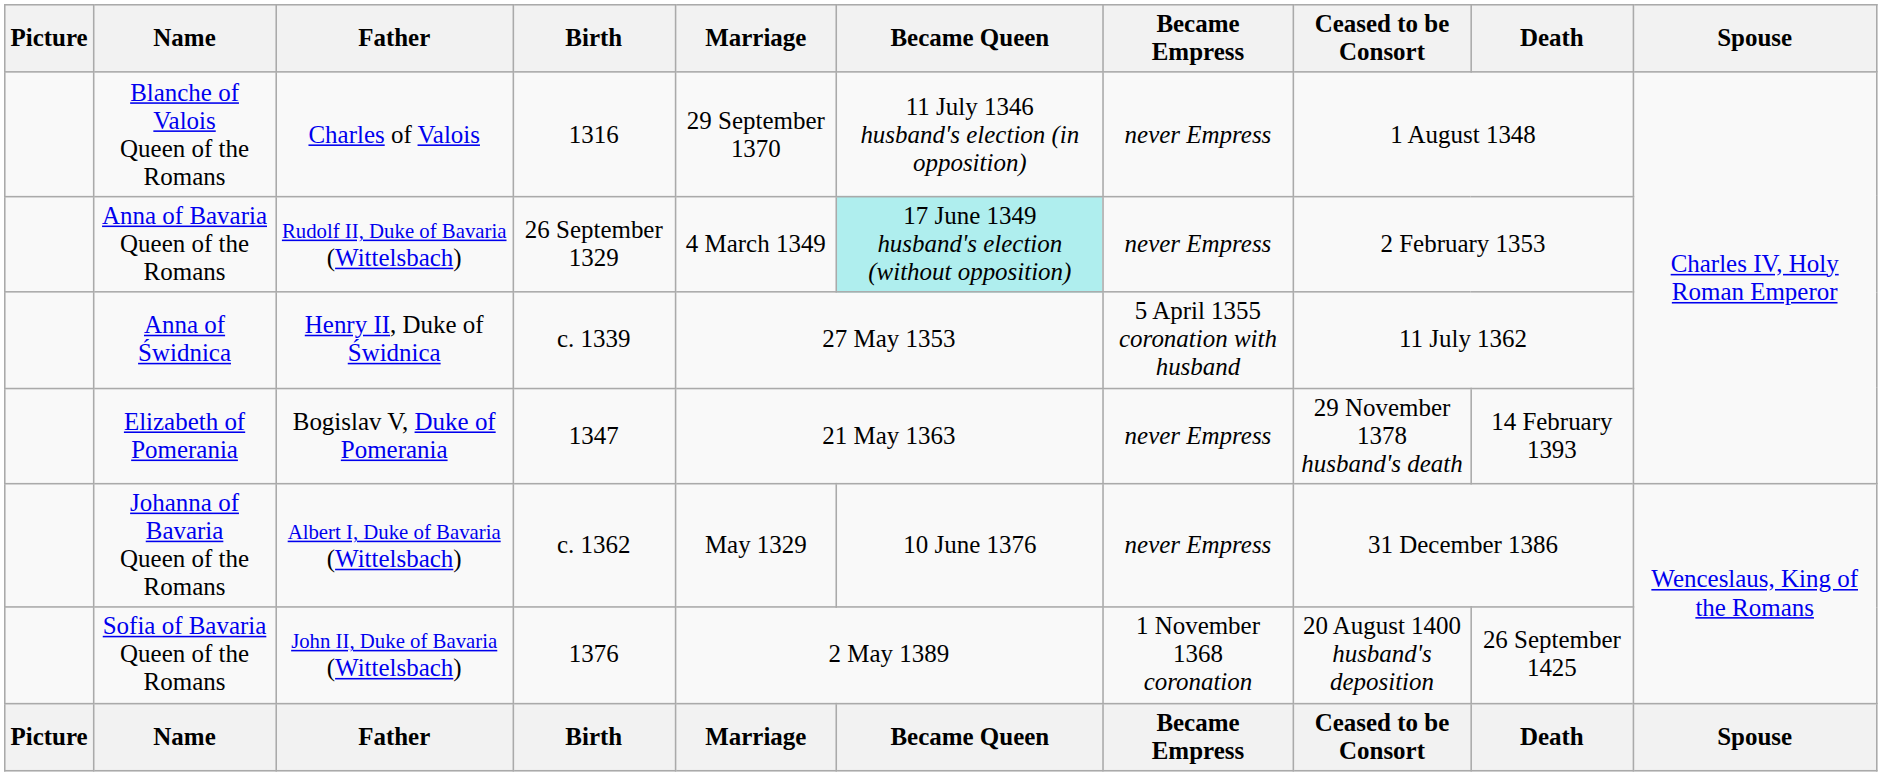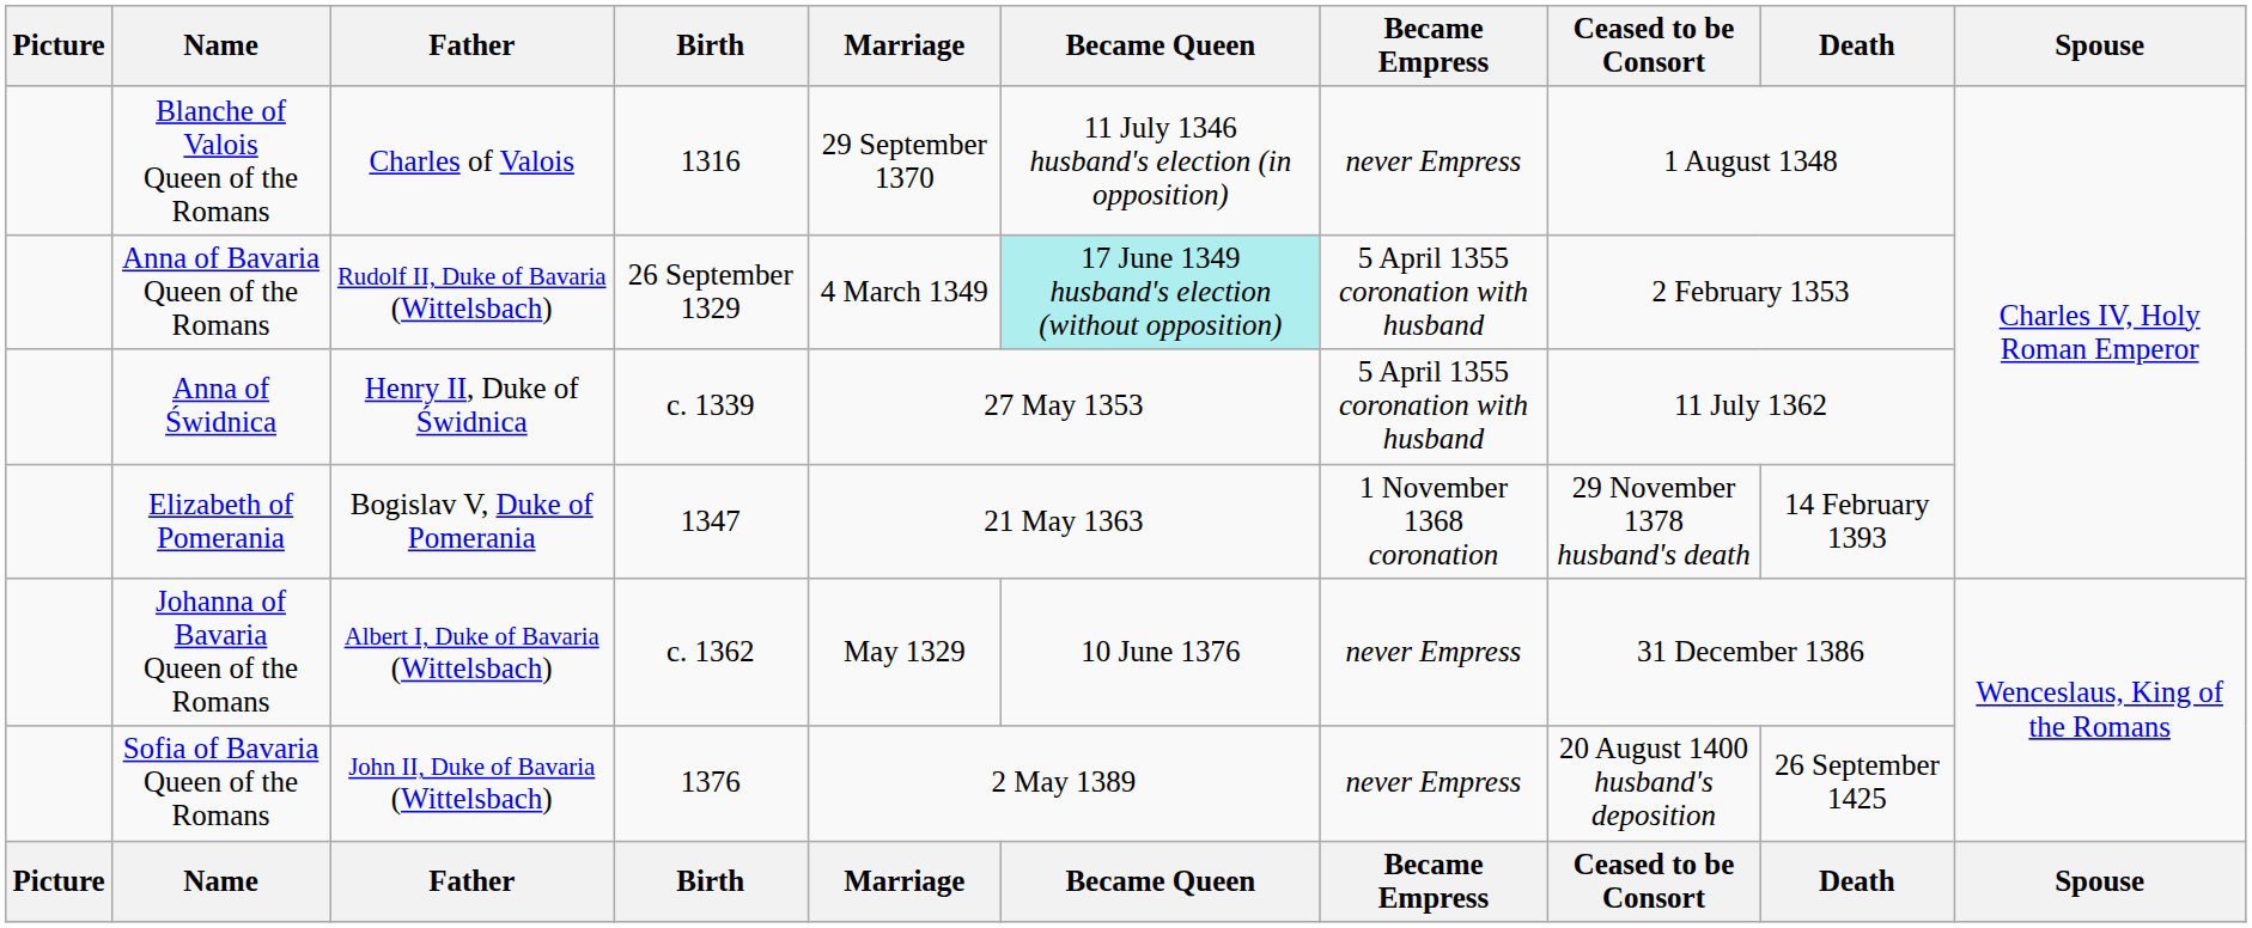 <table width=95% class="wikitable">
 <tr>
 <th>Picture</th>
 <th>Name</th>
 <th>Father</th>
 <th>Birth</th>
 <th>Marriage</th>
 <th>Became Queen</th>
 <th>Became Empress</th>
 <th>Ceased to be Consort</th>
 <th>Death</th>
 <th>Spouse</th>
 </tr>
 <tr>
 <td align=center></td>
 <td align=center><a href='#'>Blanche of Valois</a><br>Queen of the Romans</td>
 <td align="center"><a href='#'>Charles</a> of <a href='#'>Valois</a></td>
 <td align="center">1316</td>
 <td align="center">29 September 1370</td>
 <td align="center">11 July 1346<br><em>husband's election (in opposition)</em></td>
 <td align="center"><em>never Empress</em></td>
 <td align="center" colspan="2">1 August 1348</td>
 <td align="center" rowspan="4"><a href='#'>Charles IV, Holy Roman Emperor</a></td>
 </tr>
 <tr>
 <td align=center></td>
 <td align=center><a href='#'>Anna of Bavaria</a><br>Queen of the Romans</td>
 <td align="center"><small><a href='#'>Rudolf II, Duke of Bavaria</a></small><br>(<a href='#'>Wittelsbach</a>)</td>
 <td align="center">26 September 1329</td>
 <td align="center">4 March 1349</td>
 <td align="center" style="background: paleturquoise;">17 June 1349<br><em>husband's election (without opposition)</em></td>
-<td align="center"><em>never Empress</em></td>
+<td align="center">5 April 1355<br><em>coronation with husband</em></td>
 <td align="center" colspan="2">2 February 1353</td>
 </tr>
 <tr>
 <td align=center></td>
 <td align=center><a href='#'>Anna of Świdnica</a></td>
 <td align="center"><a href='#'>Henry II</a>, Duke of <a href='#'>Świdnica</a></td>
 <td align="center">c. 1339</td>
 <td align="center" colspan="2">27 May 1353</td>
 <td align="center">5 April 1355<br><em>coronation with husband</em></td>
 <td align="center" colspan="2">11 July 1362</td>
 </tr>
 <tr>
 <td align=center></td>
 <td align=center><a href='#'>Elizabeth of Pomerania</a></td>
 <td align="center">Bogislav V, <a href='#'>Duke of Pomerania</a></td>
 <td align="center">1347</td>
 <td align="center" colspan="2">21 May 1363</td>
-<td align="center"><em>never Empress</em></td>
+<td align="center">1 November 1368<br><em>coronation</em></td>
 <td align="center">29 November 1378 <br> <em>husband's death</em></td>
 <td align="center">14 February 1393</td>
 </tr>
 <tr>
 <td align=center></td>
 <td align=center><a href='#'>Johanna of Bavaria</a><br>Queen of the Romans</td>
 <td align="center"><small><a href='#'>Albert I, Duke of Bavaria</a></small><br>(<a href='#'>Wittelsbach</a>)</td>
 <td align="center">c. 1362</td>
 <td align="center">May 1329</td>
 <td align="center">10 June 1376</td>
 <td align="center"><em>never Empress</em></td>
 <td align="center" colspan="2">31 December 1386</td>
 <td align="center" rowspan="2"><a href='#'>Wenceslaus, King of the Romans</a></td>
 </tr>
 <tr>
 <td align=center></td>
 <td align=center><a href='#'>Sofia of Bavaria</a><br>Queen of the Romans</td>
 <td align="center"><small><a href='#'>John II, Duke of Bavaria</a></small><br>(<a href='#'>Wittelsbach</a>)</td>
 <td align="center">1376</td>
 <td align="center" colspan="2">2 May 1389</td>
-<td align="center">1 November 1368<br><em>coronation</em></td>
+<td align="center"><em>never Empress</em></td>
 <td align="center">20 August 1400<br><em>husband's deposition</em></td>
 <td align="center">26 September 1425</td>
 </tr>
 <tr>
 <th>Picture</th>
 <th>Name</th>
 <th>Father</th>
 <th>Birth</th>
 <th>Marriage</th>
 <th>Became Queen</th>
 <th>Became Empress</th>
 <th>Ceased to be Consort</th>
 <th>Death</th>
 <th>Spouse</th>
 </tr>
 </table>
